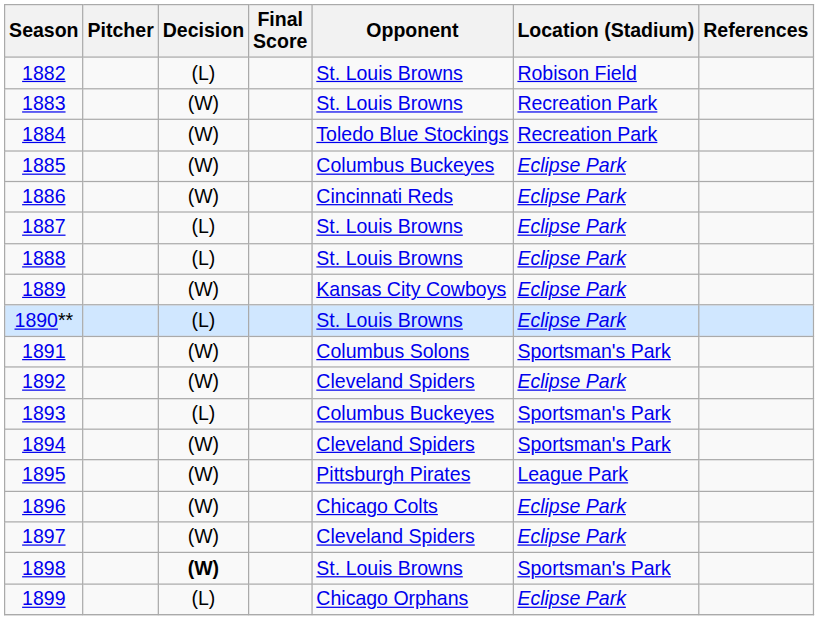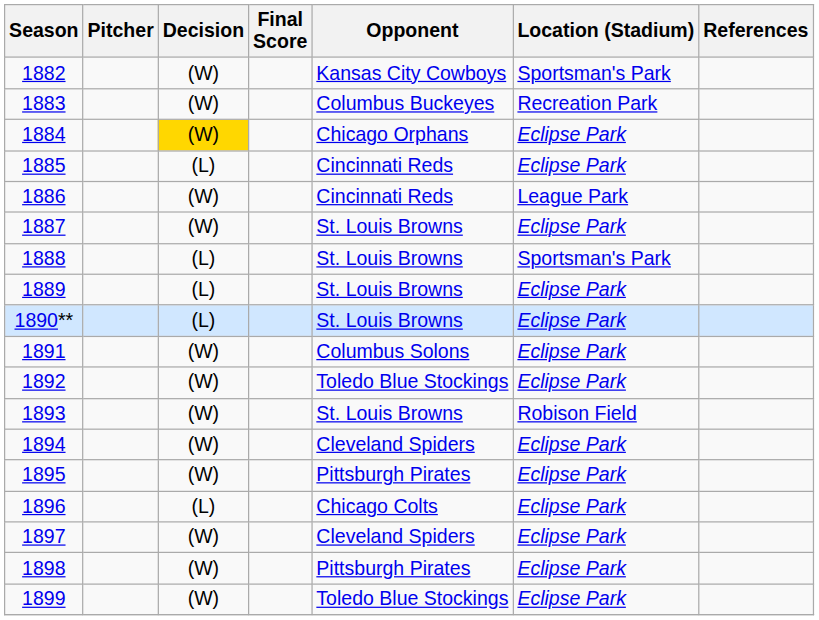 <table class="wikitable sortable">
 <tr>
 <th>Season</th>
 <th>Pitcher</th>
 <th>Decision</th>
 <th>Final<br>Score</th>
 <th>Opponent</th>
 <th>Location (Stadium)</th>
 <th class="unsortable">References</th>
 </tr>
 <tr>
 <td align=center><a href='#'>1882</a></td>
 <td></td>
-<td align=center>(L)</td>
+<td align=center>(W)</td>
 <td align=center></td>
-<td><a href='#'>St. Louis Browns</a></td>
-<td><a href='#'>Robison Field</a></td>
+<td><a href='#'>Kansas City Cowboys</a></td>
+<td><a href='#'>Sportsman's Park</a></td>
 <td align="center"></td>
 </tr>
 <tr>
 <td align=center><a href='#'>1883</a></td>
 <td></td>
 <td align=center>(W)</td>
 <td align=center></td>
-<td><a href='#'>St. Louis Browns</a></td>
+<td><a href='#'>Columbus Buckeyes</a></td>
 <td><a href='#'>Recreation Park</a></td>
 <td align="center"></td>
 </tr>
 <tr>
 <td align=center><a href='#'>1884</a></td>
 <td> </td>
-<td align=center>(W)</td>
+<td align=center style="background: gold;">(W)</td>
 <td align=center></td>
-<td><a href='#'>Toledo Blue Stockings</a></td>
-<td><a href='#'>Recreation Park</a></td>
+<td><a href='#'>Chicago Orphans</a></td>
+<td><em><a href='#'>Eclipse Park</a></em></td>
 <td align="center"></td>
 </tr>
 <tr>
 <td align=center><a href='#'>1885</a></td>
 <td> </td>
-<td align=center>(W)</td>
+<td align=center>(L)</td>
 <td align=center></td>
-<td><a href='#'>Columbus Buckeyes</a></td>
+<td><a href='#'>Cincinnati Reds</a></td>
 <td><em><a href='#'>Eclipse Park</a></em></td>
 <td align="center"></td>
 </tr>
 <tr>
 <td align=center><a href='#'>1886</a></td>
 <td> </td>
 <td align=center>(W)</td>
 <td align=center></td>
 <td><a href='#'>Cincinnati Reds</a></td>
-<td><em><a href='#'>Eclipse Park</a></em></td>
+<td><a href='#'>League Park</a></td>
 <td align="center"></td>
 </tr>
 <tr>
 <td align=center><a href='#'>1887</a></td>
 <td></td>
-<td align=center>(L)</td>
+<td align=center>(W)</td>
 <td align=center></td>
 <td><a href='#'>St. Louis Browns</a></td>
 <td><em><a href='#'>Eclipse Park</a></em></td>
 <td align="center"></td>
 </tr>
 <tr>
 <td align=center><a href='#'>1888</a></td>
 <td> </td>
 <td align=center>(L)</td>
 <td align=center></td>
 <td><a href='#'>St. Louis Browns</a></td>
-<td><em><a href='#'>Eclipse Park</a></em></td>
+<td><a href='#'>Sportsman's Park</a></td>
 <td align="center"></td>
 </tr>
 <tr>
 <td align=center><a href='#'>1889</a></td>
 <td></td>
-<td align=center>(W)</td>
+<td align=center>(L)</td>
 <td align=center></td>
-<td><a href='#'>Kansas City Cowboys</a></td>
+<td><a href='#'>St. Louis Browns</a></td>
 <td><em><a href='#'>Eclipse Park</a></em></td>
 <td align="center"></td>
 </tr>
 <tr>
 <td style="background-color: #D0E7FF" align=center><a href='#'>1890</a>**</td>
 <td style="background-color: #D0E7FF"></td>
 <td style="background-color: #D0E7FF" align=center>(L)</td>
 <td style="background-color: #D0E7FF" align=center></td>
 <td style="background-color: #D0E7FF"><a href='#'>St. Louis Browns</a></td>
 <td style="background-color: #D0E7FF"><em><a href='#'>Eclipse Park</a></em></td>
 <td style="background-color: #D0E7FF" align="center"></td>
 </tr>
 <tr>
 <td align=center><a href='#'>1891</a></td>
 <td></td>
 <td align=center>(W)</td>
 <td align=center></td>
 <td><a href='#'>Columbus Solons</a></td>
-<td><a href='#'>Sportsman's Park</a></td>
+<td><em><a href='#'>Eclipse Park</a></em></td>
 <td align="center"></td>
 </tr>
 <tr>
 <td align=center><a href='#'>1892</a></td>
+<td></td>
+<td align=center>(W)</td>
+<td align=center></td>
+<td><a href='#'>Toledo Blue Stockings</a></td>
+<td><em><a href='#'>Eclipse Park</a></em></td>
+<td align="center"></td>
+</tr>
+<tr>
+<td align=center><a href='#'>1893</a></td>
+<td> </td>
+<td align=center>(W)</td>
+<td align=center></td>
+<td><a href='#'>St. Louis Browns</a></td>
+<td><a href='#'>Robison Field</a></td>
+<td align="center"></td>
+</tr>
+<tr>
+<td align=center><a href='#'>1894</a></td>
 <td></td>
 <td align=center>(W)</td>
 <td align=center></td>
 <td><a href='#'>Cleveland Spiders</a></td>
 <td><em><a href='#'>Eclipse Park</a></em></td>
 <td align="center"></td>
 </tr>
 <tr>
-<td align=center><a href='#'>1893</a></td>
-<td> </td>
-<td align=center>(L)</td>
-<td align=center></td>
-<td><a href='#'>Columbus Buckeyes</a></td>
-<td><a href='#'>Sportsman's Park</a></td>
-<td align="center"></td>
-</tr>
-<tr>
-<td align=center><a href='#'>1894</a></td>
-<td></td>
-<td align=center>(W)</td>
-<td align=center></td>
-<td><a href='#'>Cleveland Spiders</a></td>
-<td><a href='#'>Sportsman's Park</a></td>
-<td align="center"></td>
-</tr>
-<tr>
 <td align=center><a href='#'>1895</a></td>
 <td></td>
 <td align=center>(W)</td>
 <td align=center></td>
 <td><a href='#'>Pittsburgh Pirates</a></td>
-<td><a href='#'>League Park</a></td>
+<td><em><a href='#'>Eclipse Park</a></em></td>
 <td align="center"></td>
 </tr>
 <tr>
 <td align=center><a href='#'>1896</a></td>
 <td></td>
-<td align=center>(W)</td>
+<td align=center>(L)</td>
 <td align=center></td>
 <td><a href='#'>Chicago Colts</a></td>
 <td><em><a href='#'>Eclipse Park</a></em></td>
 <td align="center"></td>
 </tr>
 <tr>
 <td align=center><a href='#'>1897</a></td>
 <td> </td>
 <td align=center>(W)</td>
 <td align=center></td>
 <td><a href='#'>Cleveland Spiders</a></td>
 <td><em><a href='#'>Eclipse Park</a></em></td>
 <td align="center"></td>
 </tr>
 <tr>
 <td align=center><a href='#'>1898</a></td>
 <td></td>
-<td align=center><strong>(W)</strong></td>
+<td align=center>(W)</td>
 <td align=center></td>
-<td><a href='#'>St. Louis Browns</a></td>
-<td><a href='#'>Sportsman's Park</a></td>
+<td><a href='#'>Pittsburgh Pirates</a></td>
+<td><em><a href='#'>Eclipse Park</a></em></td>
 <td align="center"></td>
 </tr>
 <tr>
 <td align=center><a href='#'>1899</a></td>
 <td> </td>
-<td align=center>(L)</td>
+<td align=center>(W)</td>
 <td align=center></td>
-<td><a href='#'>Chicago Orphans</a></td>
+<td><a href='#'>Toledo Blue Stockings</a></td>
 <td><em><a href='#'>Eclipse Park</a></em></td>
 <td align="center"></td>
 </tr>
 <tr>
 </tr>
 </table>
